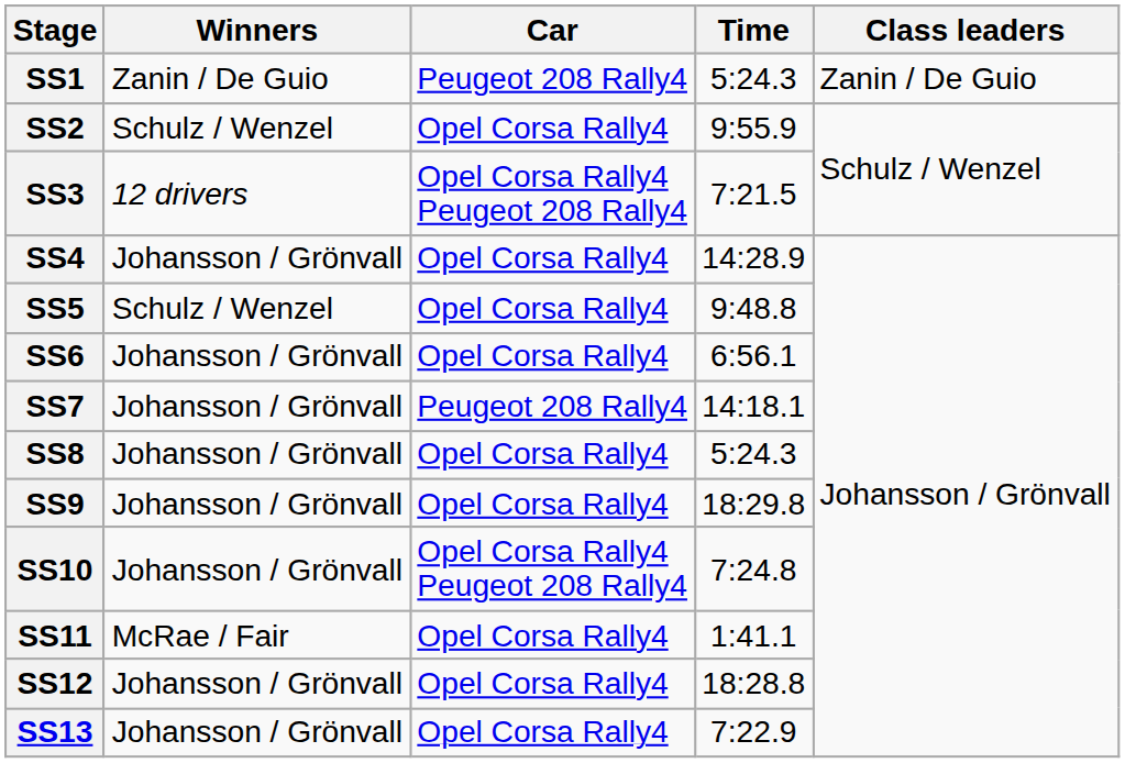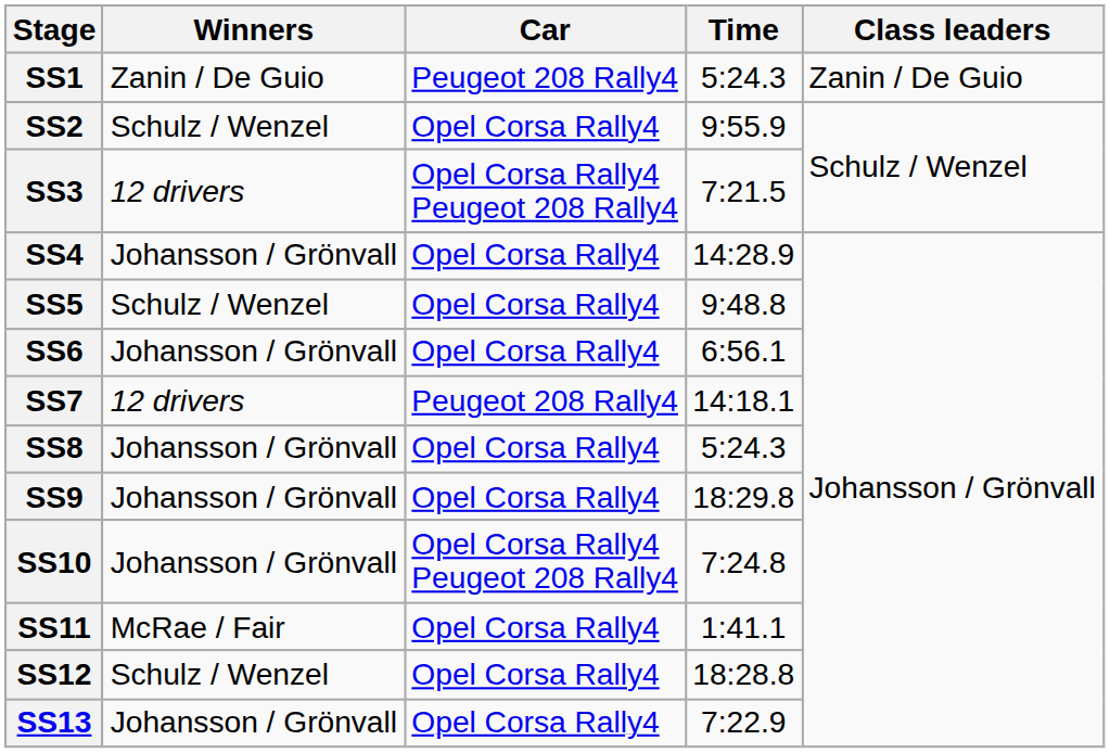 <table class="wikitable" style="font-size:85%">
 <tr>
 <th>Stage</th>
 <th>Winners</th>
 <th>Car</th>
 <th>Time</th>
 <th>Class leaders</th>
 </tr>
 <tr>
 <th>SS1</th>
 <td>Zanin / De Guio</td>
 <td><a href='#'>Peugeot 208 Rally4</a></td>
 <td align="center">5:24.3</td>
 <td>Zanin / De Guio</td>
 </tr>
 <tr>
 <th>SS2</th>
 <td>Schulz / Wenzel</td>
 <td><a href='#'>Opel Corsa Rally4</a></td>
 <td align="center">9:55.9</td>
 <td rowspan="2">Schulz / Wenzel</td>
 </tr>
 <tr>
 <th>SS3</th>
 <td><em>12 drivers</em></td>
 <td><a href='#'>Opel Corsa Rally4</a><br><a href='#'>Peugeot 208 Rally4</a></td>
 <td align="center">7:21.5</td>
 </tr>
 <tr>
 <th>SS4</th>
 <td>Johansson / Grönvall</td>
 <td><a href='#'>Opel Corsa Rally4</a></td>
 <td align="center">14:28.9</td>
 <td rowspan="10">Johansson / Grönvall</td>
 </tr>
 <tr>
 <th>SS5</th>
 <td>Schulz / Wenzel</td>
 <td><a href='#'>Opel Corsa Rally4</a></td>
 <td align="center">9:48.8</td>
 </tr>
 <tr>
 <th>SS6</th>
 <td>Johansson / Grönvall</td>
 <td><a href='#'>Opel Corsa Rally4</a></td>
 <td align="center">6:56.1</td>
 </tr>
 <tr>
 <th>SS7</th>
-<td>Johansson / Grönvall</td>
+<td><em>12 drivers</em></td>
 <td><a href='#'>Peugeot 208 Rally4</a></td>
 <td align="center">14:18.1</td>
 </tr>
 <tr>
 <th>SS8</th>
 <td>Johansson / Grönvall</td>
 <td><a href='#'>Opel Corsa Rally4</a></td>
 <td align="center">5:24.3</td>
 </tr>
 <tr>
 <th>SS9</th>
 <td>Johansson / Grönvall</td>
 <td><a href='#'>Opel Corsa Rally4</a></td>
 <td align="center">18:29.8</td>
 </tr>
 <tr>
 <th>SS10</th>
 <td>Johansson / Grönvall</td>
 <td><a href='#'>Opel Corsa Rally4</a><br><a href='#'>Peugeot 208 Rally4</a></td>
 <td align="center">7:24.8</td>
 </tr>
 <tr>
 <th>SS11</th>
 <td>McRae / Fair</td>
 <td><a href='#'>Opel Corsa Rally4</a></td>
 <td align="center">1:41.1</td>
 </tr>
 <tr>
 <th>SS12</th>
-<td>Johansson / Grönvall</td>
+<td>Schulz / Wenzel</td>
 <td><a href='#'>Opel Corsa Rally4</a></td>
 <td align="center">18:28.8</td>
 </tr>
 <tr>
 <th><a href='#'>SS13</a></th>
 <td>Johansson / Grönvall</td>
 <td><a href='#'>Opel Corsa Rally4</a></td>
 <td align="center">7:22.9</td>
 </tr>
 </table>
